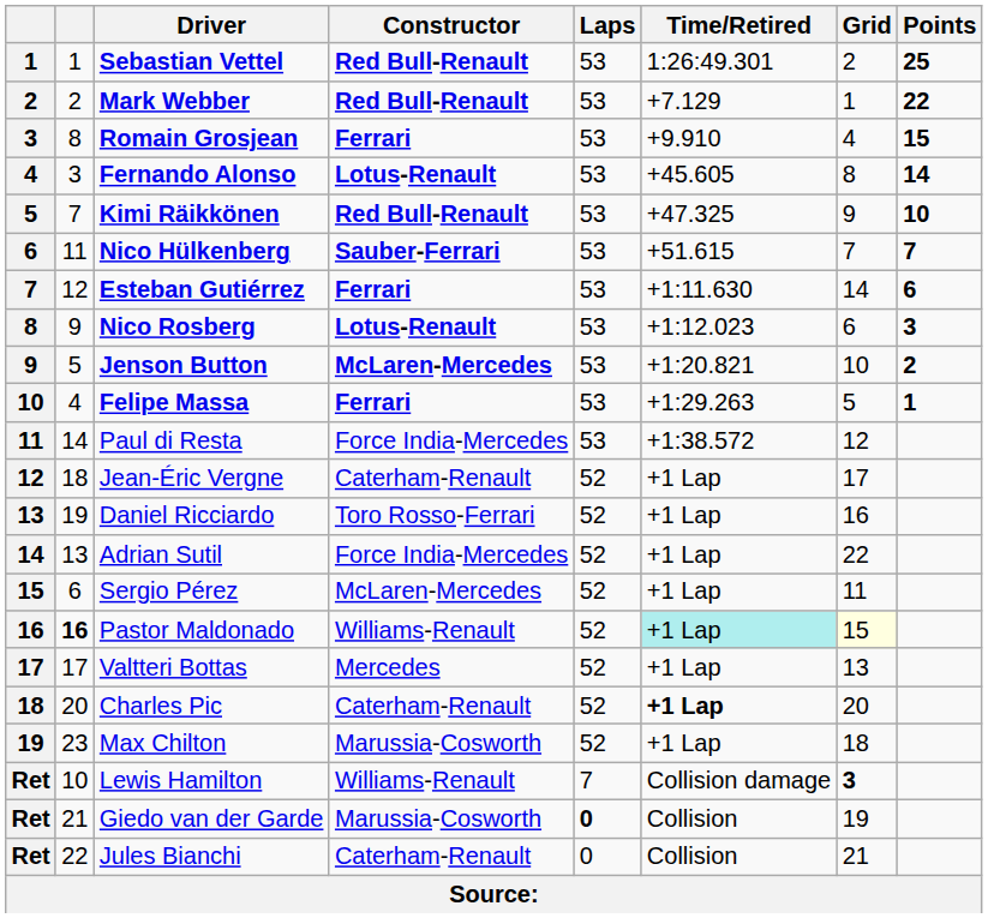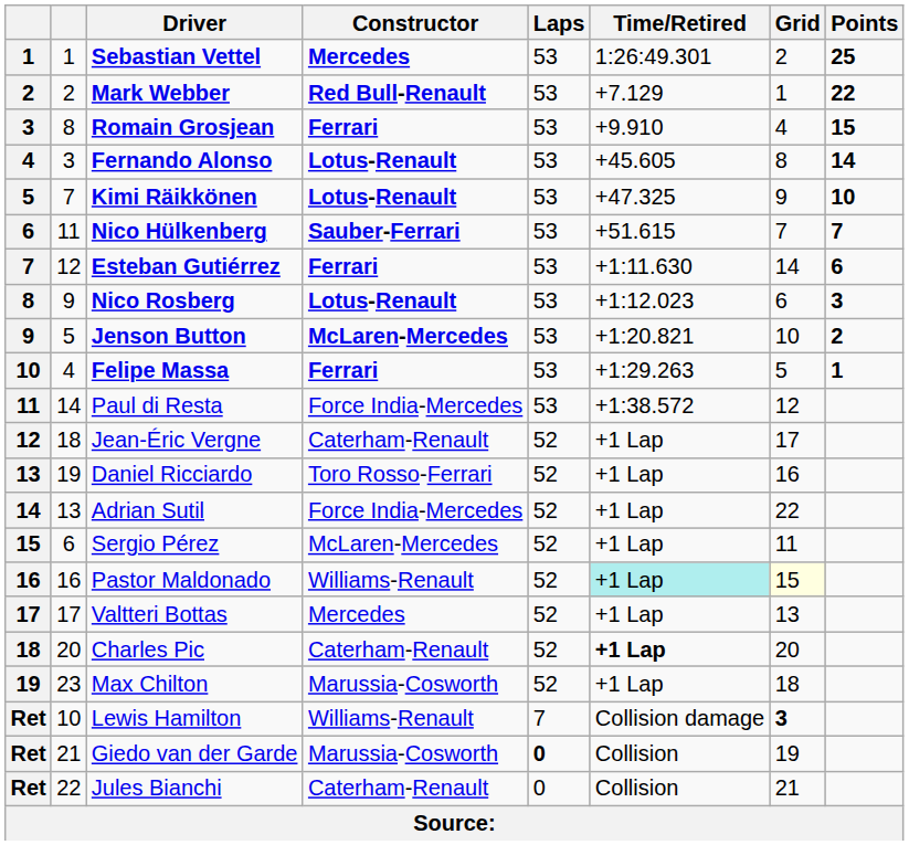 <table class="wikitable" style="font-size: 85%">
 <tr>
 <th></th>
 <th></th>
 <th>Driver</th>
 <th>Constructor</th>
 <th>Laps</th>
 <th>Time/Retired</th>
 <th>Grid</th>
 <th>Points</th>
 </tr>
 <tr>
 <th>1</th>
 <td align="center">1</td>
 <td><strong> <a href='#'>Sebastian Vettel</a></strong></td>
-<td><strong><a href='#'>Red Bull</a>-<a href='#'>Renault</a></strong></td>
+<td><strong><a href='#'>Mercedes</a></strong></td>
 <td>53</td>
 <td>1:26:49.301</td>
 <td>2</td>
 <td><strong>25</strong></td>
 </tr>
 <tr>
 <th>2</th>
 <td align="center">2</td>
 <td><strong> <a href='#'>Mark Webber</a></strong></td>
 <td><strong><a href='#'>Red Bull</a>-<a href='#'>Renault</a></strong></td>
 <td>53</td>
 <td>+7.129</td>
 <td>1</td>
 <td><strong>22</strong></td>
 </tr>
 <tr>
 <th>3</th>
 <td align="center">8</td>
 <td><strong> <a href='#'>Romain Grosjean</a></strong></td>
 <td><strong><a href='#'>Ferrari</a></strong></td>
 <td>53</td>
 <td>+9.910</td>
 <td>4</td>
 <td><strong>15</strong></td>
 </tr>
 <tr>
 <th>4</th>
 <td align="center">3</td>
 <td><strong> <a href='#'>Fernando Alonso</a></strong></td>
 <td><strong><a href='#'>Lotus</a>-<a href='#'>Renault</a></strong></td>
 <td>53</td>
 <td>+45.605</td>
 <td>8</td>
 <td><strong>14</strong></td>
 </tr>
 <tr>
 <th>5</th>
 <td align="center">7</td>
 <td><strong> <a href='#'>Kimi Räikkönen</a></strong></td>
-<td><strong><a href='#'>Red Bull</a>-<a href='#'>Renault</a></strong></td>
+<td><strong><a href='#'>Lotus</a>-<a href='#'>Renault</a></strong></td>
 <td>53</td>
 <td>+47.325</td>
 <td>9</td>
 <td><strong>10</strong></td>
 </tr>
 <tr>
 <th>6</th>
 <td align="center">11</td>
 <td><strong> <a href='#'>Nico Hülkenberg</a></strong></td>
 <td><strong><a href='#'>Sauber</a>-<a href='#'>Ferrari</a></strong></td>
 <td>53</td>
 <td>+51.615</td>
 <td>7</td>
 <td><strong>7</strong></td>
 </tr>
 <tr>
 <th>7</th>
 <td align="center">12</td>
 <td><strong> <a href='#'>Esteban Gutiérrez</a></strong></td>
 <td><strong><a href='#'>Ferrari</a></strong></td>
 <td>53</td>
 <td>+1:11.630</td>
 <td>14</td>
 <td><strong>6</strong></td>
 </tr>
 <tr>
 <th>8</th>
 <td align="center">9</td>
 <td><strong> <a href='#'>Nico Rosberg</a></strong></td>
 <td><strong><a href='#'>Lotus</a>-<a href='#'>Renault</a></strong></td>
 <td>53</td>
 <td>+1:12.023</td>
 <td>6</td>
 <td><strong>3</strong></td>
 </tr>
 <tr>
 <th>9</th>
 <td align="center">5</td>
 <td><strong> <a href='#'>Jenson Button</a></strong></td>
 <td><strong><a href='#'>McLaren</a>-<a href='#'>Mercedes</a></strong></td>
 <td>53</td>
 <td>+1:20.821</td>
 <td>10</td>
 <td><strong>2</strong></td>
 </tr>
 <tr>
 <th>10</th>
 <td align="center">4</td>
 <td><strong> <a href='#'>Felipe Massa</a></strong></td>
 <td><strong><a href='#'>Ferrari</a></strong></td>
 <td>53</td>
 <td>+1:29.263</td>
 <td>5</td>
 <td><strong>1</strong></td>
 </tr>
 <tr>
 <th>11</th>
 <td align="center">14</td>
 <td> <a href='#'>Paul di Resta</a></td>
 <td><a href='#'>Force India</a>-<a href='#'>Mercedes</a></td>
 <td>53</td>
 <td>+1:38.572</td>
 <td>12</td>
 <td></td>
 </tr>
 <tr>
 <th>12</th>
 <td align="center">18</td>
 <td> <a href='#'>Jean-Éric Vergne</a></td>
 <td><a href='#'>Caterham</a>-<a href='#'>Renault</a></td>
 <td>52</td>
 <td>+1 Lap</td>
 <td>17</td>
 <td></td>
 </tr>
 <tr>
 <th>13</th>
 <td align="center">19</td>
 <td> <a href='#'>Daniel Ricciardo</a></td>
 <td><a href='#'>Toro Rosso</a>-<a href='#'>Ferrari</a></td>
 <td>52</td>
 <td>+1 Lap</td>
 <td>16</td>
 <td></td>
 </tr>
 <tr>
 <th>14</th>
 <td align="center">13</td>
 <td> <a href='#'>Adrian Sutil</a></td>
 <td><a href='#'>Force India</a>-<a href='#'>Mercedes</a></td>
 <td>52</td>
 <td>+1 Lap</td>
 <td>22</td>
 <td></td>
 </tr>
 <tr>
 <th>15</th>
 <td align="center">6</td>
 <td> <a href='#'>Sergio Pérez</a></td>
 <td><a href='#'>McLaren</a>-<a href='#'>Mercedes</a></td>
 <td>52</td>
 <td>+1 Lap</td>
 <td>11</td>
 <td></td>
 </tr>
 <tr>
 <th>16</th>
-<td align="center"><strong>16</strong></td>
+<td align="center">16</td>
 <td> <a href='#'>Pastor Maldonado</a></td>
 <td><a href='#'>Williams</a>-<a href='#'>Renault</a></td>
 <td>52</td>
 <td style="background: paleturquoise;">+1 Lap</td>
 <td style="background: lightyellow;">15</td>
 <td></td>
 </tr>
 <tr>
 <th>17</th>
 <td align="center">17</td>
 <td> <a href='#'>Valtteri Bottas</a></td>
 <td><a href='#'>Mercedes</a></td>
 <td>52</td>
 <td>+1 Lap</td>
 <td>13</td>
 <td></td>
 </tr>
 <tr>
 <th>18</th>
 <td align="center">20</td>
 <td> <a href='#'>Charles Pic</a></td>
 <td><a href='#'>Caterham</a>-<a href='#'>Renault</a></td>
 <td>52</td>
 <td><strong>+1 Lap</strong></td>
 <td>20</td>
 <td></td>
 </tr>
 <tr>
 <th>19</th>
 <td align="center">23</td>
 <td> <a href='#'>Max Chilton</a></td>
 <td><a href='#'>Marussia</a>-<a href='#'>Cosworth</a></td>
 <td>52</td>
 <td>+1 Lap</td>
 <td>18</td>
 <td></td>
 </tr>
 <tr>
 <th>Ret</th>
 <td align="center">10</td>
 <td> <a href='#'>Lewis Hamilton</a></td>
 <td><a href='#'>Williams</a>-<a href='#'>Renault</a></td>
 <td>7</td>
 <td>Collision damage</td>
 <td><strong>3</strong></td>
 <td align="center"></td>
 </tr>
 <tr>
 <th>Ret</th>
 <td align="center">21</td>
 <td> <a href='#'>Giedo van der Garde</a></td>
 <td><a href='#'>Marussia</a>-<a href='#'>Cosworth</a></td>
 <td><strong>0</strong></td>
 <td>Collision</td>
 <td>19</td>
 <td></td>
 </tr>
 <tr>
 <th>Ret</th>
 <td align="center">22</td>
 <td> <a href='#'>Jules Bianchi</a></td>
 <td><a href='#'>Caterham</a>-<a href='#'>Renault</a></td>
 <td>0</td>
 <td>Collision</td>
 <td>21</td>
 <td></td>
 </tr>
 <tr>
 <th colspan=8>Source:</th>
 </tr>
 <tr>
 </tr>
 </table>
